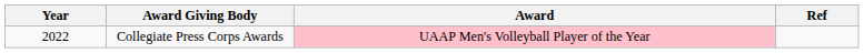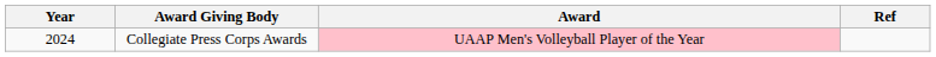 <table class="wikitable sortable" style="text-align:center" width="80%">
 <tr>
 <th style="width:5px;" rowspan="2">Year</th>
 <th style="width:25px;" rowspan="2">Award Giving Body</th>
 <th style="width:180px;" rowspan="2">Award</th>
 <th style="width:25px;" rowspan="2">Ref</th>
 </tr>
 <tr>
 </tr>
 <tr align=center>
-<td rowspan=1>2022</td>
+<td rowspan=1>2024</td>
 <td rowspan=1>Collegiate Press Corps Awards</td>
 <td style="background: pink;">UAAP Men's Volleyball Player of the Year</td>
 <td></td>
 </tr>
 </table>
